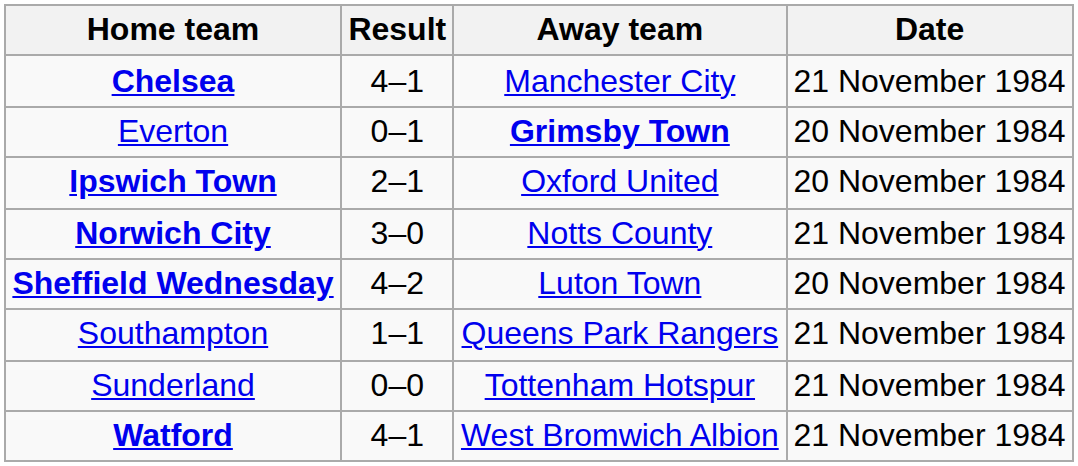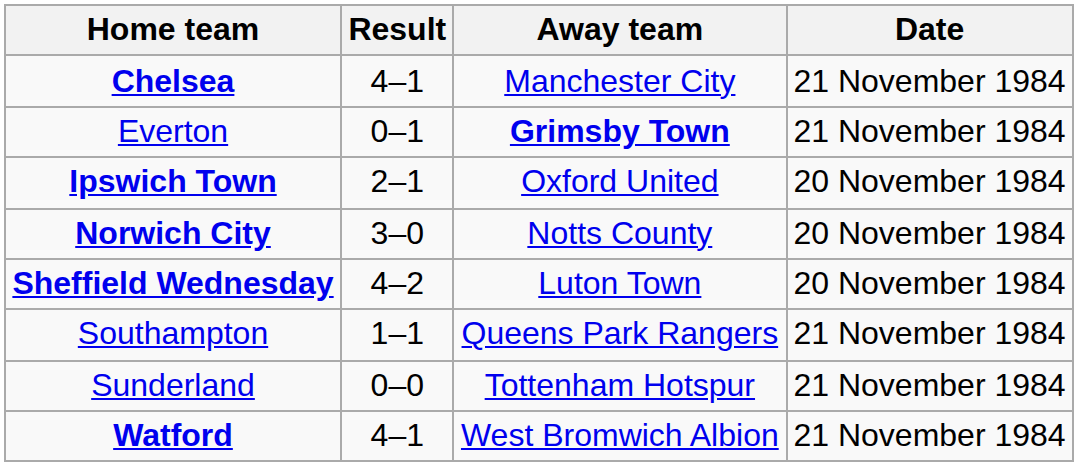 <table class="wikitable" style="text-align: center">
 <tr>
 <th>Home team</th>
 <th>Result</th>
 <th>Away team</th>
 <th>Date</th>
 </tr>
 <tr>
 <td><strong><a href='#'>Chelsea</a></strong></td>
 <td>4–1</td>
 <td><a href='#'>Manchester City</a></td>
 <td>21 November 1984</td>
 </tr>
 <tr>
 <td><a href='#'>Everton</a></td>
 <td>0–1</td>
 <td><strong><a href='#'>Grimsby Town</a></strong></td>
-<td>20 November 1984</td>
+<td>21 November 1984</td>
 </tr>
 <tr>
 <td><strong><a href='#'>Ipswich Town</a></strong></td>
 <td>2–1</td>
 <td><a href='#'>Oxford United</a></td>
 <td>20 November 1984</td>
 </tr>
 <tr>
 <td><strong><a href='#'>Norwich City</a></strong></td>
 <td>3–0</td>
 <td><a href='#'>Notts County</a></td>
-<td>21 November 1984</td>
+<td>20 November 1984</td>
 </tr>
 <tr>
 <td><strong><a href='#'>Sheffield Wednesday</a></strong></td>
 <td>4–2</td>
 <td><a href='#'>Luton Town</a></td>
 <td>20 November 1984</td>
 </tr>
 <tr>
 <td><a href='#'>Southampton</a></td>
 <td>1–1</td>
 <td><a href='#'>Queens Park Rangers</a></td>
 <td>21 November 1984</td>
 </tr>
 <tr>
 <td><a href='#'>Sunderland</a></td>
 <td>0–0</td>
 <td><a href='#'>Tottenham Hotspur</a></td>
 <td>21 November 1984</td>
 </tr>
 <tr>
 <td><strong><a href='#'>Watford</a></strong></td>
 <td>4–1</td>
 <td><a href='#'>West Bromwich Albion</a></td>
 <td>21 November 1984</td>
 </tr>
 </table>
